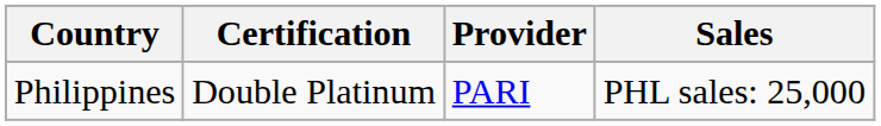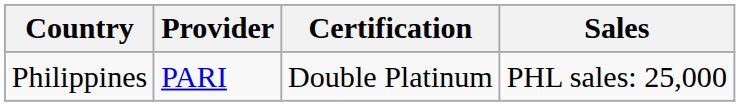 <table class="wikitable">
 <tr>
 <th>Country</th>
+<th>Provider</th>
 <th>Certification</th>
-<th>Provider</th>
 <th>Sales</th>
 </tr>
 <tr>
 <td>Philippines</td>
+<td><a href='#'>PARI</a></td>
 <td>Double Platinum</td>
-<td><a href='#'>PARI</a></td>
 <td>PHL sales: 25,000</td>
 </tr>
 </table>
